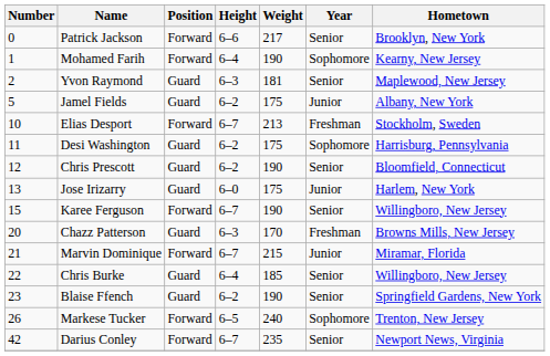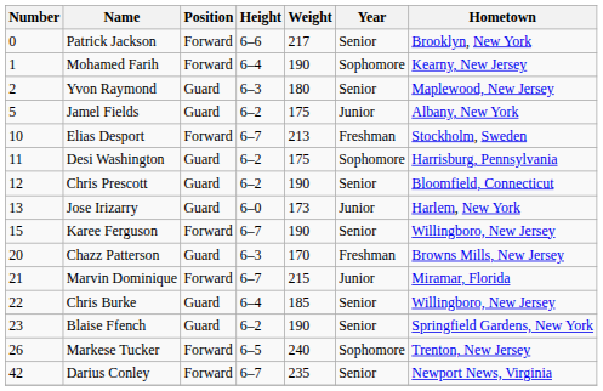 <table class="wikitable" style="font-size: 95%;">
 <tr>
 <th>Number</th>
 <th>Name</th>
 <th>Position</th>
 <th>Height</th>
 <th>Weight</th>
 <th>Year</th>
 <th>Hometown</th>
 </tr>
 <tr>
 <td>0</td>
 <td>Patrick Jackson</td>
 <td>Forward</td>
 <td>6–6</td>
 <td>217</td>
 <td>Senior</td>
 <td><a href='#'>Brooklyn</a>, <a href='#'>New York</a></td>
 </tr>
 <tr>
 <td>1</td>
 <td>Mohamed Farih</td>
 <td>Forward</td>
 <td>6–4</td>
 <td>190</td>
 <td>Sophomore</td>
 <td><a href='#'>Kearny, New Jersey</a></td>
 </tr>
 <tr>
 <td>2</td>
 <td>Yvon Raymond</td>
 <td>Guard</td>
 <td>6–3</td>
-<td>181</td>
+<td>180</td>
 <td>Senior</td>
 <td><a href='#'>Maplewood, New Jersey</a></td>
 </tr>
 <tr>
 <td>5</td>
 <td>Jamel Fields</td>
 <td>Guard</td>
 <td>6–2</td>
 <td>175</td>
 <td>Junior</td>
 <td><a href='#'>Albany, New York</a></td>
 </tr>
 <tr>
 <td>10</td>
 <td>Elias Desport</td>
 <td>Forward</td>
 <td>6–7</td>
 <td>213</td>
 <td>Freshman</td>
 <td><a href='#'>Stockholm</a>, <a href='#'>Sweden</a></td>
 </tr>
 <tr>
 <td>11</td>
 <td>Desi Washington</td>
 <td>Guard</td>
 <td>6–2</td>
 <td>175</td>
 <td>Sophomore</td>
 <td><a href='#'>Harrisburg, Pennsylvania</a></td>
 </tr>
 <tr>
 <td>12</td>
 <td>Chris Prescott</td>
 <td>Guard</td>
 <td>6–2</td>
 <td>190</td>
 <td>Senior</td>
 <td><a href='#'>Bloomfield, Connecticut</a></td>
 </tr>
 <tr>
 <td>13</td>
 <td>Jose Irizarry</td>
 <td>Guard</td>
 <td>6–0</td>
-<td>175</td>
+<td>173</td>
 <td>Junior</td>
 <td><a href='#'>Harlem</a>, <a href='#'>New York</a></td>
 </tr>
 <tr>
 <td>15</td>
 <td>Karee Ferguson</td>
 <td>Forward</td>
 <td>6–7</td>
 <td>190</td>
 <td>Senior</td>
 <td><a href='#'>Willingboro, New Jersey</a></td>
 </tr>
 <tr>
 <td>20</td>
 <td>Chazz Patterson</td>
 <td>Guard</td>
 <td>6–3</td>
 <td>170</td>
 <td>Freshman</td>
 <td><a href='#'>Browns Mills, New Jersey</a></td>
 </tr>
 <tr>
 <td>21</td>
 <td>Marvin Dominique</td>
 <td>Forward</td>
 <td>6–7</td>
 <td>215</td>
 <td>Junior</td>
 <td><a href='#'>Miramar, Florida</a></td>
 </tr>
 <tr>
 <td>22</td>
 <td>Chris Burke</td>
 <td>Guard</td>
 <td>6–4</td>
 <td>185</td>
 <td>Senior</td>
 <td><a href='#'>Willingboro, New Jersey</a></td>
 </tr>
 <tr>
 <td>23</td>
 <td>Blaise Ffench</td>
 <td>Guard</td>
 <td>6–2</td>
 <td>190</td>
 <td>Senior</td>
 <td><a href='#'>Springfield Gardens, New York</a></td>
 </tr>
 <tr>
 <td>26</td>
 <td>Markese Tucker</td>
 <td>Forward</td>
 <td>6–5</td>
 <td>240</td>
 <td>Sophomore</td>
 <td><a href='#'>Trenton, New Jersey</a></td>
 </tr>
 <tr>
 <td>42</td>
 <td>Darius Conley</td>
 <td>Forward</td>
 <td>6–7</td>
 <td>235</td>
 <td>Senior</td>
 <td><a href='#'>Newport News, Virginia</a></td>
 </tr>
 <tr>
 </tr>
 </table>
